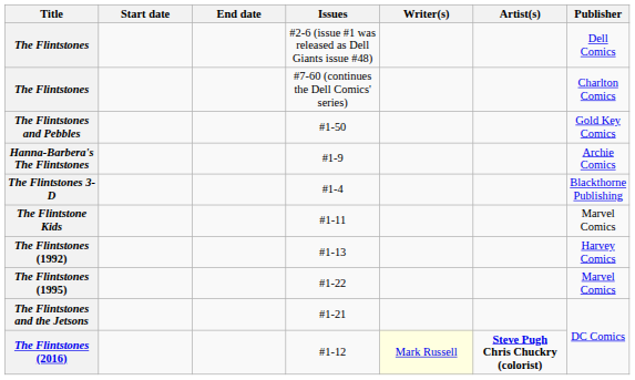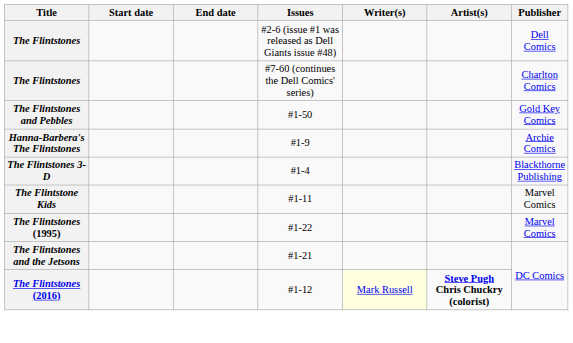 <table class="wikitable sortable" style="text-align:center;">
 <tr>
 <th scope="col" width="15%" align="center">Title</th>
 <th scope="col" width="15%" align="center">Start date</th>
 <th scope="col" width="15%" align="center">End date</th>
 <th scope="col" width="15%" align="center">Issues</th>
 <th scope="col" width="15%" align="center">Writer(s)</th>
 <th scope="col" width="15%" align="center">Artist(s)</th>
 <th scope="col" width="15%" align="center" class=unsortable>Publisher</th>
 </tr>
 <tr>
 <th><em>The Flintstones</em></th>
 <td></td>
 <td></td>
 <td>#2-6 (issue #1 was released as Dell Giants issue #48)</td>
 <td></td>
 <td></td>
 <td><a href='#'>Dell Comics</a></td>
 </tr>
 <tr>
 <th><em>The Flintstones</em></th>
 <td></td>
 <td></td>
 <td>#7-60 (continues the Dell Comics' series)</td>
 <td></td>
 <td></td>
 <td><a href='#'>Charlton Comics</a></td>
 </tr>
 <tr>
 <th><em>The Flintstones and Pebbles</em></th>
 <td></td>
 <td></td>
 <td>#1-50</td>
 <td></td>
 <td></td>
 <td><a href='#'>Gold Key Comics</a></td>
 </tr>
 <tr>
 <th><em>Hanna-Barbera's The Flintstones</em></th>
 <td></td>
 <td></td>
 <td>#1-9</td>
 <td></td>
 <td></td>
 <td><a href='#'>Archie Comics</a></td>
 </tr>
 <tr>
 <th><em>The Flintstones 3-D</em></th>
 <td></td>
 <td></td>
 <td>#1-4</td>
 <td></td>
 <td></td>
 <td><a href='#'>Blackthorne Publishing</a></td>
 </tr>
 <tr>
 <th><em>The Flintstone Kids</em></th>
 <td></td>
 <td></td>
 <td>#1-11</td>
 <td></td>
 <td></td>
 <td>Marvel Comics</td>
 </tr>
 <tr>
-<th><em>The Flintstones</em> (1992)</th>
-<td></td>
-<td></td>
-<td>#1-13</td>
-<td></td>
-<td></td>
-<td><a href='#'>Harvey Comics</a></td>
-</tr>
-<tr>
 <th><em>The Flintstones</em> (1995)</th>
 <td></td>
 <td></td>
 <td>#1-22</td>
 <td></td>
 <td></td>
 <td><a href='#'>Marvel Comics</a></td>
 </tr>
 <tr>
 <th><em>The Flintstones and the Jetsons</em></th>
 <td></td>
 <td></td>
 <td>#1-21</td>
 <td></td>
 <td></td>
 <td rowspan="2"><a href='#'>DC Comics</a></td>
 </tr>
 <tr>
 <th><a href='#'><em>The Flintstones</em> (2016)</a></th>
 <td></td>
 <td></td>
 <td>#1-12</td>
 <td style="background: lightyellow;"><a href='#'>Mark Russell</a></td>
 <td><strong><a href='#'>Steve Pugh</a> <br> Chris Chuckry (colorist)</strong></td>
 </tr>
 </table>
